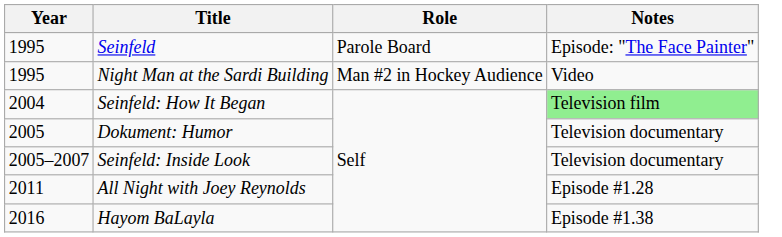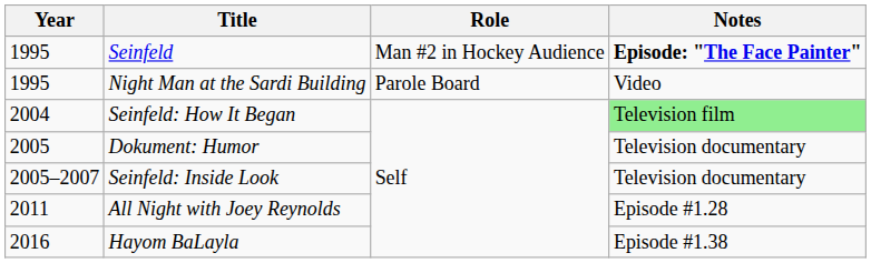 <table class="wikitable">
 <tr>
 <th>Year</th>
 <th>Title</th>
 <th>Role</th>
 <th>Notes</th>
 </tr>
 <tr>
 <td>1995</td>
 <td><em><a href='#'>Seinfeld</a></em></td>
-<td>Parole Board</td>
-<td>Episode: "<a href='#'>The Face Painter</a>"</td>
+<td>Man #2 in Hockey Audience</td>
+<td><strong>Episode: "<a href='#'>The Face Painter</a>"</strong></td>
 </tr>
 <tr>
 <td>1995</td>
 <td><em>Night Man at the Sardi Building</em></td>
-<td>Man #2 in Hockey Audience</td>
+<td>Parole Board</td>
 <td>Video</td>
 </tr>
 <tr>
 <td>2004</td>
 <td><em>Seinfeld: How It Began</em></td>
 <td rowspan="5">Self</td>
 <td style="background: lightgreen;">Television film</td>
 </tr>
 <tr>
 <td>2005</td>
 <td><em>Dokument: Humor</em></td>
 <td>Television documentary</td>
 </tr>
 <tr>
 <td>2005–2007</td>
 <td><em>Seinfeld: Inside Look</em></td>
 <td>Television documentary</td>
 </tr>
 <tr>
 <td>2011</td>
 <td><em>All Night with Joey Reynolds</em></td>
 <td>Episode #1.28</td>
 </tr>
 <tr>
 <td>2016</td>
 <td><em>Hayom BaLayla</em></td>
 <td>Episode #1.38</td>
 </tr>
 </table>
